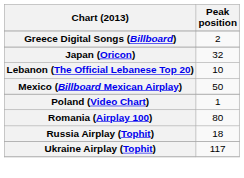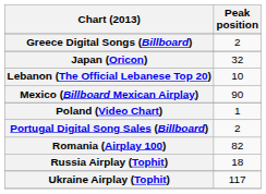 <table class="wikitable sortable plainrowheaders" style="text-align:center">
 <tr>
 <th scope="col">Chart (2013)</th>
 <th scope="col">Peak<br>position</th>
 </tr>
 <tr>
 </tr>
 <tr>
 </tr>
 <tr>
 </tr>
 <tr>
 </tr>
 <tr>
 </tr>
 <tr>
 </tr>
 <tr>
 </tr>
 <tr>
 </tr>
 <tr>
 </tr>
 <tr>
 <th scope="row">Greece Digital Songs (<em><a href='#'>Billboard</a></em>)</th>
 <td>2</td>
 </tr>
 <tr>
 </tr>
 <tr>
 </tr>
 <tr>
 </tr>
 <tr>
 </tr>
 <tr>
 <th scope="row">Japan (<a href='#'>Oricon</a>)</th>
 <td>32</td>
 </tr>
 <tr>
 <th scope="row">Lebanon (<a href='#'>The Official Lebanese Top 20</a>)</th>
 <td>10</td>
 </tr>
 <tr>
 <th scope="row">Mexico (<a href='#'><em>Billboard</em> Mexican Airplay</a>)</th>
-<td>50</td>
+<td>90</td>
 </tr>
 <tr>
 </tr>
 <tr>
 </tr>
 <tr>
 </tr>
 <tr>
 </tr>
 <tr>
 </tr>
 <tr>
 </tr>
 <tr>
 <th scope="row">Poland (<a href='#'>Video Chart</a>)</th>
 <td>1</td>
 </tr>
 <tr>
+<th scope="row"><a href='#'>Portugal Digital Song Sales</a> (<a href='#'><em>Billboard</em></a>)</th>
+<td>2</td>
+</tr>
+<tr>
 <th scope="row">Romania (<a href='#'>Airplay 100</a>)</th>
-<td>80</td>
+<td>82</td>
 </tr>
 <tr>
 <th scope="row">Russia Airplay (<a href='#'>Tophit</a>)</th>
 <td>18</td>
 </tr>
 <tr>
 </tr>
 <tr>
 </tr>
 <tr>
 </tr>
 <tr>
 </tr>
 <tr>
 </tr>
 <tr>
 </tr>
 <tr>
 <th scope="row">Ukraine Airplay (<a href='#'>Tophit</a>)</th>
 <td>117</td>
 </tr>
 <tr>
 </tr>
 </table>
